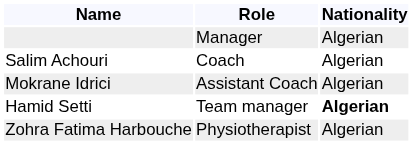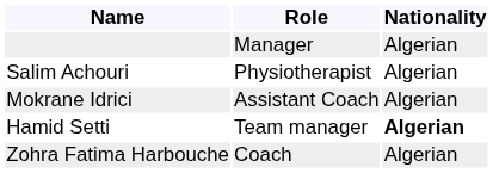 <table class="toccolours">
 <tr>
 <th style="background:#f7f8ff;">Name</th>
 <th style="background:#f7f8ff;">Role</th>
 <th style="background:#f7f8ff;">Nationality</th>
 </tr>
 <tr style="background:#eee;">
 <td></td>
 <td>Manager</td>
 <td> Algerian</td>
 </tr>
 <tr>
 <td>Salim Achouri</td>
-<td>Coach</td>
+<td>Physiotherapist</td>
 <td> Algerian</td>
 </tr>
 <tr style="background:#eee;">
 <td>Mokrane Idrici</td>
 <td>Assistant Coach</td>
 <td> Algerian</td>
 </tr>
 <tr>
 <td>Hamid Setti</td>
 <td>Team manager</td>
 <td><strong> Algerian</strong></td>
 </tr>
 <tr style="background:#eee;">
 <td>Zohra Fatima Harbouche</td>
-<td>Physiotherapist</td>
+<td>Coach</td>
 <td> Algerian</td>
 </tr>
 </table>
